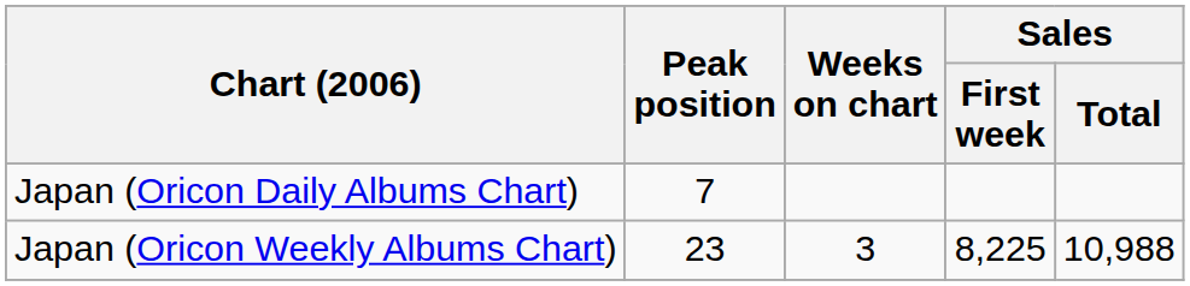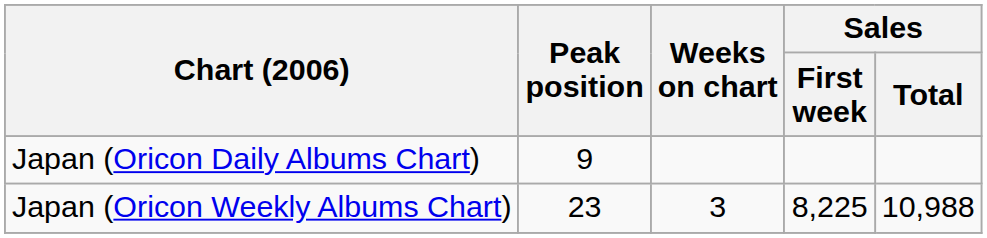 <table class="wikitable sortable" border="1">
 <tr>
 <th rowspan="2">Chart (2006)</th>
 <th rowspan="2">Peak<br>position</th>
 <th rowspan="2">Weeks<br>on chart</th>
 <th colspan="2">Sales</th>
 </tr>
 <tr>
 <th>First<br>week</th>
 <th>Total</th>
 </tr>
 <tr>
 <td>Japan (<a href='#'>Oricon Daily Albums Chart</a>)</td>
-<td style="text-align:center;">7</td>
+<td style="text-align:center;">9</td>
 <td></td>
 <td></td>
 <td></td>
 </tr>
 <tr>
 <td>Japan (<a href='#'>Oricon Weekly Albums Chart</a>)</td>
 <td style="text-align:center;">23</td>
 <td style="text-align:center;">3</td>
 <td style="text-align:center;">8,225</td>
 <td style="text-align:center;">10,988</td>
 </tr>
 </table>
